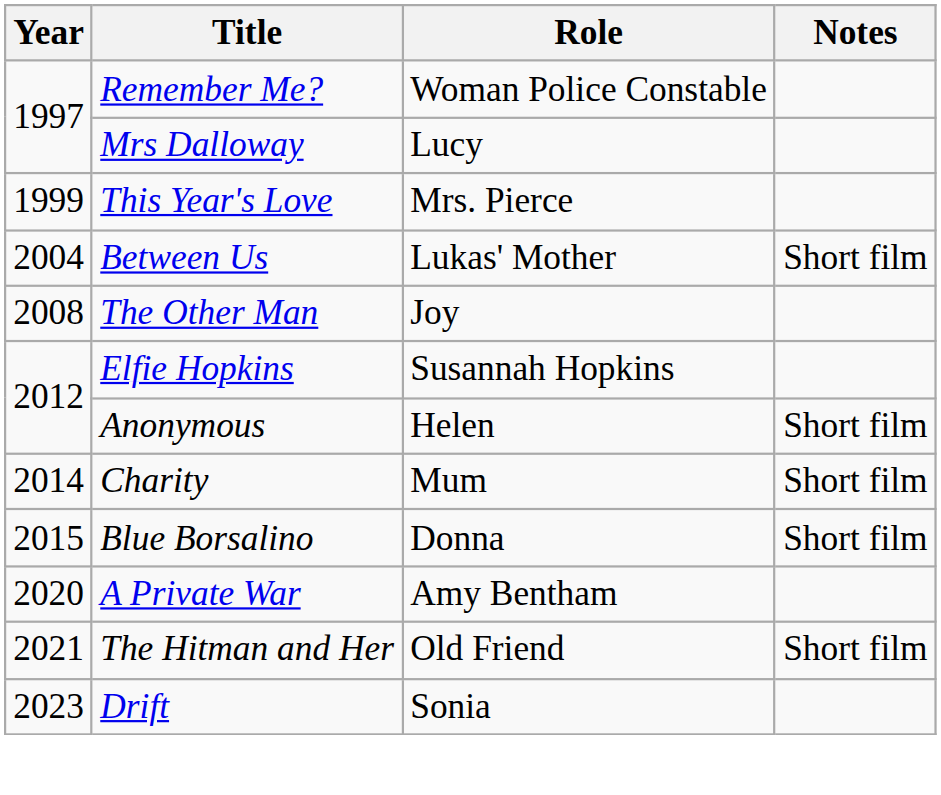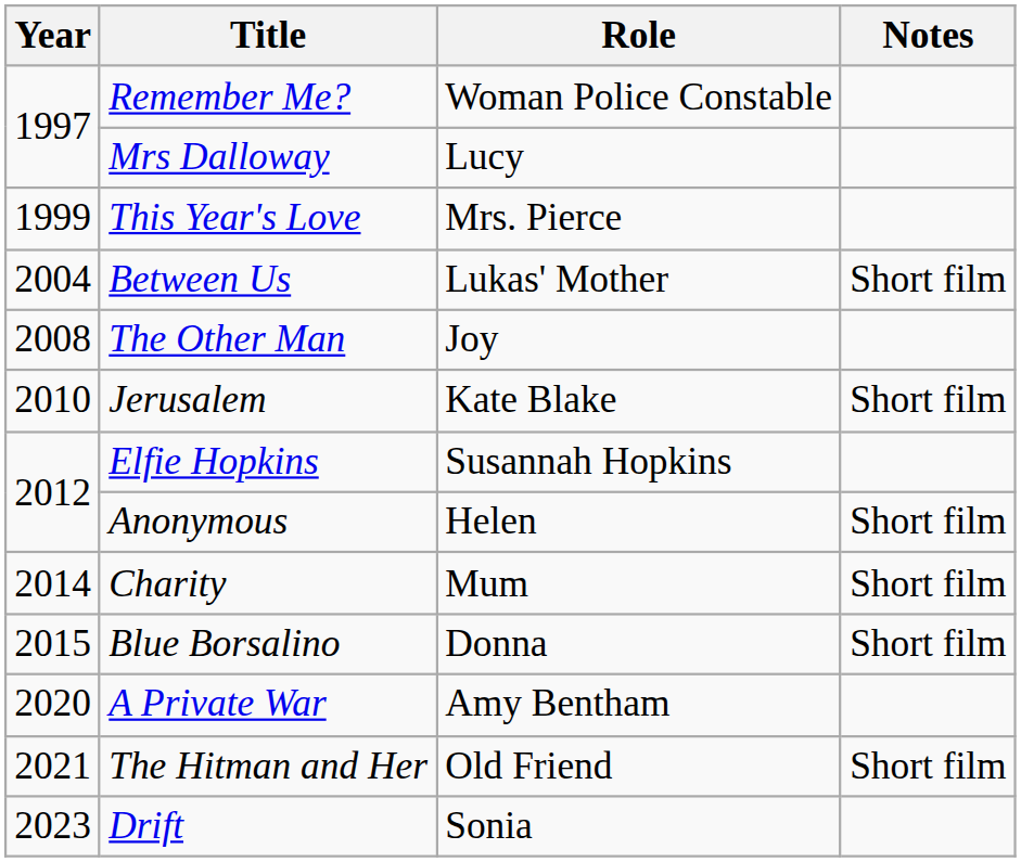 <table class="wikitable sortable">
 <tr>
 <th>Year</th>
 <th>Title</th>
 <th>Role</th>
 <th>Notes</th>
 </tr>
 <tr>
 <td rowspan="2">1997</td>
 <td><em><a href='#'>Remember Me?</a></em></td>
 <td>Woman Police Constable</td>
 <td></td>
 </tr>
 <tr>
 <td><em><a href='#'>Mrs Dalloway</a></em></td>
 <td>Lucy</td>
 <td></td>
 </tr>
 <tr>
 <td>1999</td>
 <td><em><a href='#'>This Year's Love</a></em></td>
 <td>Mrs. Pierce</td>
 <td></td>
 </tr>
 <tr>
 <td>2004</td>
 <td><em><a href='#'>Between Us</a></em></td>
 <td>Lukas' Mother</td>
 <td>Short film</td>
 </tr>
 <tr>
 <td>2008</td>
 <td><em><a href='#'>The Other Man</a></em></td>
 <td>Joy</td>
 <td></td>
+</tr>
+<tr>
+<td>2010</td>
+<td><em>Jerusalem</em></td>
+<td>Kate Blake</td>
+<td>Short film</td>
 </tr>
 <tr>
 <td rowspan="2">2012</td>
 <td><em><a href='#'>Elfie Hopkins</a></em></td>
 <td>Susannah Hopkins</td>
 <td></td>
 </tr>
 <tr>
 <td><em>Anonymous</em></td>
 <td>Helen</td>
 <td>Short film</td>
 </tr>
 <tr>
 <td>2014</td>
 <td><em>Charity</em></td>
 <td>Mum</td>
 <td>Short film</td>
 </tr>
 <tr>
 <td>2015</td>
 <td><em>Blue Borsalino</em></td>
 <td>Donna</td>
 <td>Short film</td>
 </tr>
 <tr>
 <td>2020</td>
 <td><em><a href='#'>A Private War</a></em></td>
 <td>Amy Bentham</td>
 <td></td>
 </tr>
 <tr>
 <td>2021</td>
 <td><em>The Hitman and Her</em></td>
 <td>Old Friend</td>
 <td>Short film</td>
 </tr>
 <tr>
 <td>2023</td>
 <td><em><a href='#'>Drift</a></em></td>
 <td>Sonia</td>
 <td></td>
 </tr>
 </table>
